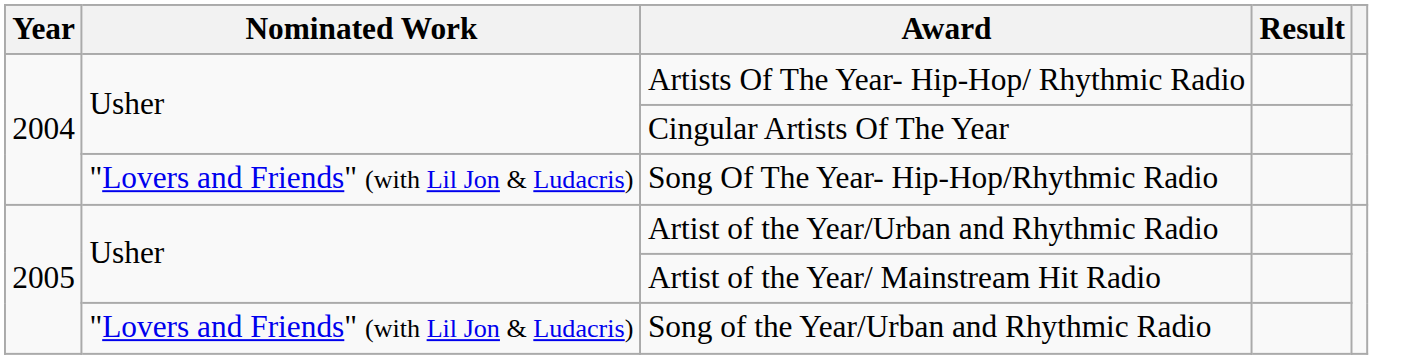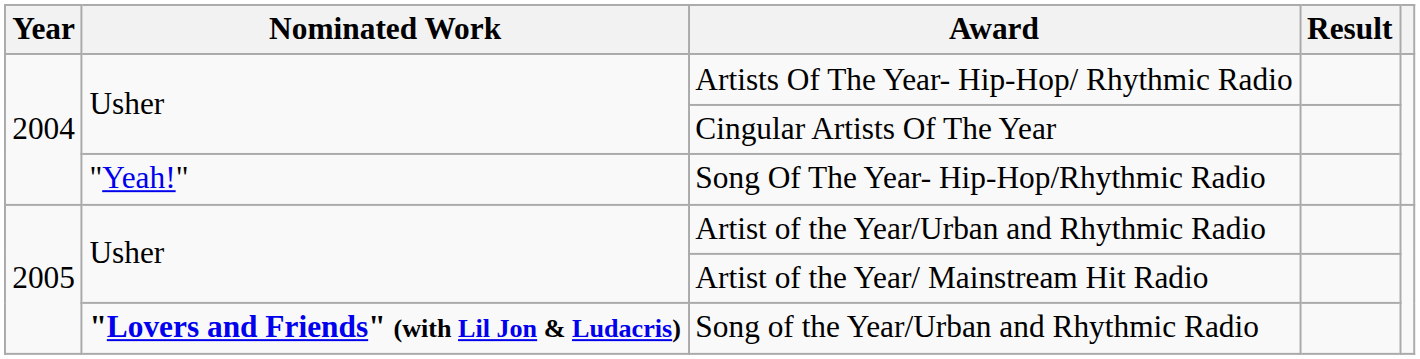 <table class="wikitable">
 <tr>
 <th>Year</th>
 <th>Nominated Work</th>
 <th>Award</th>
 <th>Result</th>
 <th></th>
 </tr>
 <tr>
 <td rowspan="3">2004</td>
 <td rowspan="2">Usher</td>
 <td>Artists Of The Year- Hip-Hop/ Rhythmic Radio</td>
 <td></td>
 <td style="text-align:center;" rowspan="3"></td>
 </tr>
 <tr>
 <td>Cingular Artists Of The Year</td>
 <td></td>
 </tr>
 <tr>
-<td>"<a href='#'>Lovers and Friends</a>" <small>(with <a href='#'>Lil Jon</a> & <a href='#'>Ludacris</a>)</small></td>
+<td>"<a href='#'>Yeah!</a>"</td>
 <td>Song Of The Year- Hip-Hop/Rhythmic Radio</td>
 <td></td>
 </tr>
 <tr>
 <td rowspan="3">2005</td>
 <td rowspan="2">Usher</td>
 <td>Artist of the Year/Urban and Rhythmic Radio</td>
 <td></td>
 <td style="text-align:center;" rowspan="3"></td>
 </tr>
 <tr>
 <td>Artist of the Year/ Mainstream Hit Radio</td>
 <td></td>
 </tr>
 <tr>
-<td>"<a href='#'>Lovers and Friends</a>" <small>(with <a href='#'>Lil Jon</a> & <a href='#'>Ludacris</a>)</small></td>
+<td><strong>"<a href='#'>Lovers and Friends</a>" <small>(with <a href='#'>Lil Jon</a> & <a href='#'>Ludacris</a>)</small></strong></td>
 <td>Song of the Year/Urban and Rhythmic Radio</td>
 <td></td>
 </tr>
 </table>
